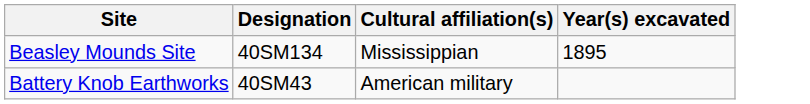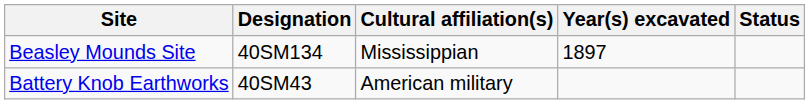 <table class="wikitable">
 <tr>
 <th>Site</th>
 <th>Designation</th>
 <th>Cultural affiliation(s)</th>
 <th>Year(s) excavated</th>
+<th>Status</th>
 </tr>
 <tr>
 <td><a href='#'>Beasley Mounds Site</a></td>
 <td>40SM134</td>
 <td>Mississippian</td>
-<td>1895</td>
+<td>1897</td>
+<td></td>
 </tr>
 <tr>
 <td><a href='#'>Battery Knob Earthworks</a></td>
 <td>40SM43</td>
 <td>American military</td>
 <td></td>
+<td></td>
 </tr>
 </table>
